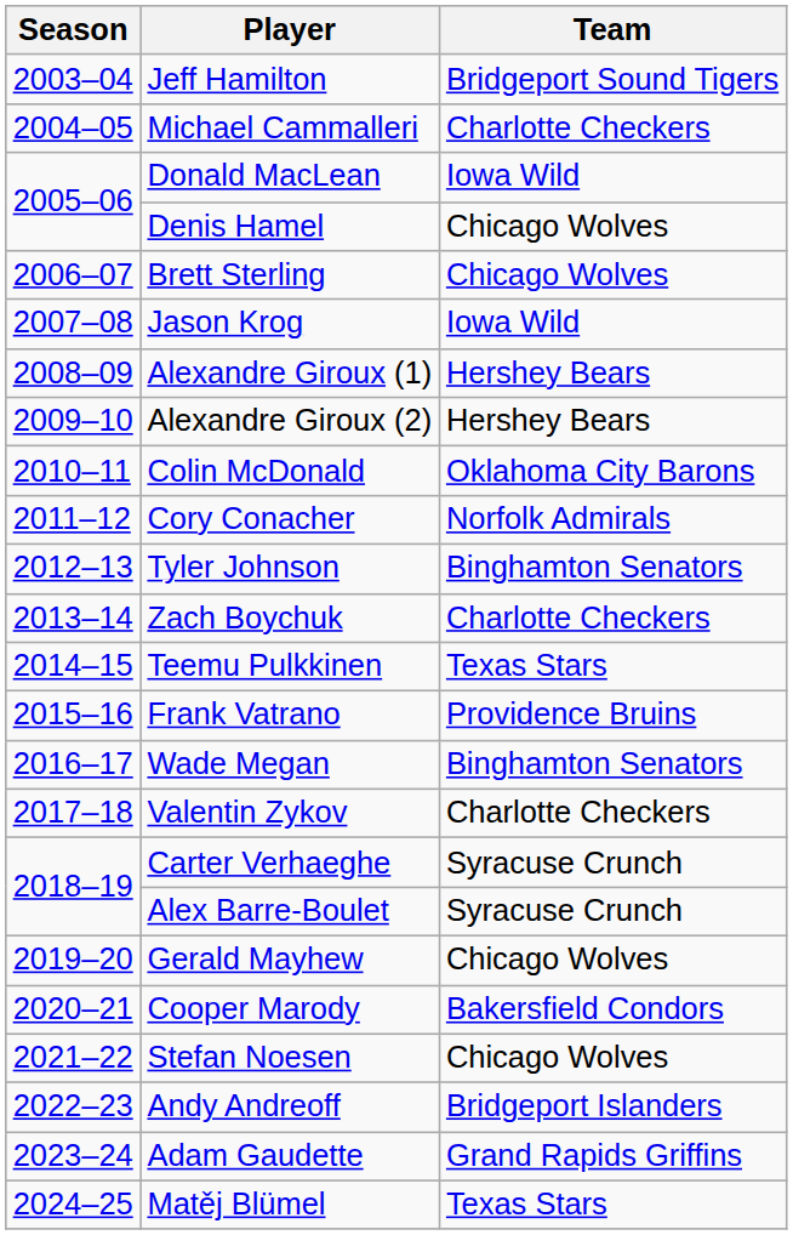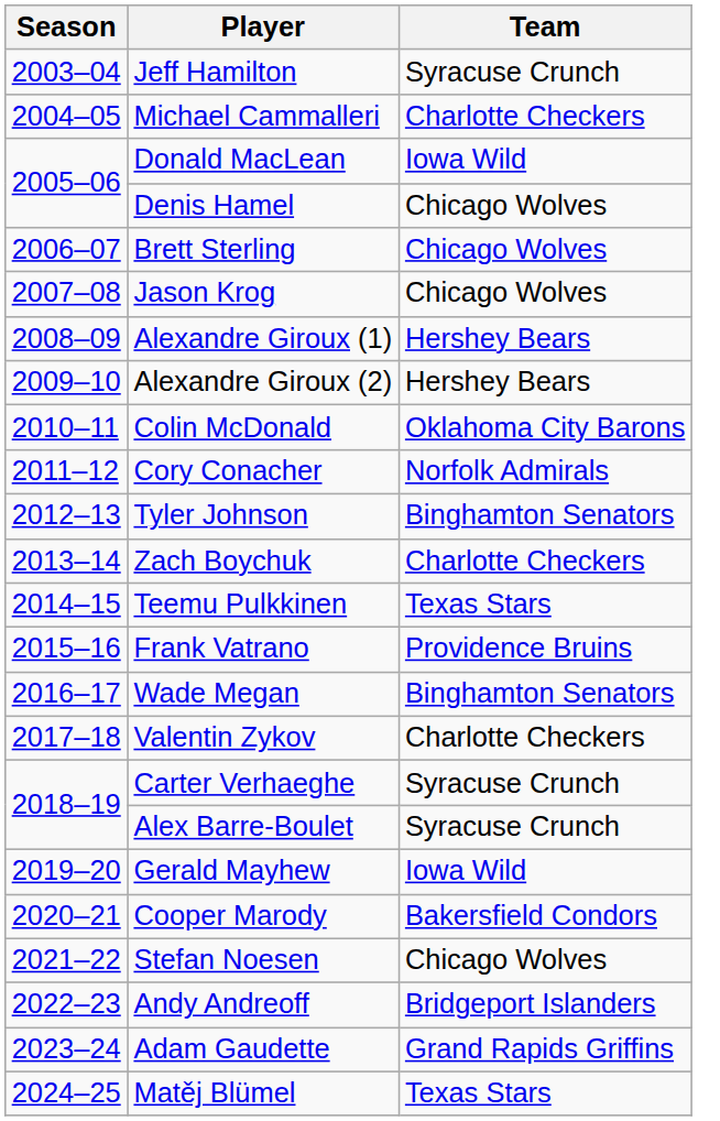 <table class="wikitable sortable">
 <tr>
 <th>Season</th>
 <th>Player</th>
 <th>Team</th>
 </tr>
 <tr>
 <td><a href='#'>2003–04</a></td>
 <td><a href='#'>Jeff Hamilton</a></td>
-<td><a href='#'>Bridgeport Sound Tigers</a></td>
+<td>Syracuse Crunch</td>
 </tr>
 <tr>
 <td><a href='#'>2004–05</a></td>
 <td><a href='#'>Michael Cammalleri</a></td>
 <td><a href='#'>Charlotte Checkers</a></td>
 </tr>
 <tr>
 <td rowspan=2><a href='#'>2005–06</a></td>
 <td><a href='#'>Donald MacLean</a></td>
 <td><a href='#'>Iowa Wild</a></td>
 </tr>
 <tr>
 <td><a href='#'>Denis Hamel</a></td>
 <td>Chicago Wolves</td>
 </tr>
 <tr>
 <td><a href='#'>2006–07</a></td>
 <td><a href='#'>Brett Sterling</a></td>
 <td><a href='#'>Chicago Wolves</a></td>
 </tr>
 <tr>
 <td><a href='#'>2007–08</a></td>
 <td><a href='#'>Jason Krog</a></td>
-<td><a href='#'>Iowa Wild</a></td>
+<td>Chicago Wolves</td>
 </tr>
 <tr>
 <td><a href='#'>2008–09</a></td>
 <td><a href='#'>Alexandre Giroux</a> (1)</td>
 <td><a href='#'>Hershey Bears</a></td>
 </tr>
 <tr>
 <td><a href='#'>2009–10</a></td>
 <td>Alexandre Giroux (2)</td>
 <td>Hershey Bears</td>
 </tr>
 <tr>
 <td><a href='#'>2010–11</a></td>
 <td><a href='#'>Colin McDonald</a></td>
 <td><a href='#'>Oklahoma City Barons</a></td>
 </tr>
 <tr>
 <td><a href='#'>2011–12</a></td>
 <td><a href='#'>Cory Conacher</a></td>
 <td><a href='#'>Norfolk Admirals</a></td>
 </tr>
 <tr>
 <td><a href='#'>2012–13</a></td>
 <td><a href='#'>Tyler Johnson</a></td>
 <td><a href='#'>Binghamton Senators</a></td>
 </tr>
 <tr>
 <td><a href='#'>2013–14</a></td>
 <td><a href='#'>Zach Boychuk</a></td>
 <td><a href='#'>Charlotte Checkers</a></td>
 </tr>
 <tr>
 <td><a href='#'>2014–15</a></td>
 <td><a href='#'>Teemu Pulkkinen</a></td>
 <td><a href='#'>Texas Stars</a></td>
 </tr>
 <tr>
 <td><a href='#'>2015–16</a></td>
 <td><a href='#'>Frank Vatrano</a></td>
 <td><a href='#'>Providence Bruins</a></td>
 </tr>
 <tr>
 <td><a href='#'>2016–17</a></td>
 <td><a href='#'>Wade Megan</a></td>
 <td><a href='#'>Binghamton Senators</a></td>
 </tr>
 <tr>
 <td><a href='#'>2017–18</a></td>
 <td><a href='#'>Valentin Zykov</a></td>
 <td>Charlotte Checkers</td>
 </tr>
 <tr>
 <td rowspan=2><a href='#'>2018–19</a></td>
 <td><a href='#'>Carter Verhaeghe</a></td>
 <td>Syracuse Crunch</td>
 </tr>
 <tr>
 <td><a href='#'>Alex Barre-Boulet</a></td>
 <td>Syracuse Crunch</td>
 </tr>
 <tr>
 <td><a href='#'>2019–20</a></td>
 <td><a href='#'>Gerald Mayhew</a></td>
-<td>Chicago Wolves</td>
+<td><a href='#'>Iowa Wild</a></td>
 </tr>
 <tr>
 <td><a href='#'>2020–21</a></td>
 <td><a href='#'>Cooper Marody</a></td>
 <td><a href='#'>Bakersfield Condors</a></td>
 </tr>
 <tr>
 <td><a href='#'>2021–22</a></td>
 <td><a href='#'>Stefan Noesen</a></td>
 <td>Chicago Wolves</td>
 </tr>
 <tr>
 <td><a href='#'>2022–23</a></td>
 <td><a href='#'>Andy Andreoff</a></td>
 <td><a href='#'>Bridgeport Islanders</a></td>
 </tr>
 <tr>
 <td><a href='#'>2023–24</a></td>
 <td><a href='#'>Adam Gaudette</a></td>
 <td><a href='#'>Grand Rapids Griffins</a></td>
 </tr>
 <tr>
 <td><a href='#'>2024–25</a></td>
 <td><a href='#'>Matěj Blümel</a></td>
 <td><a href='#'>Texas Stars</a></td>
 </tr>
 </table>
